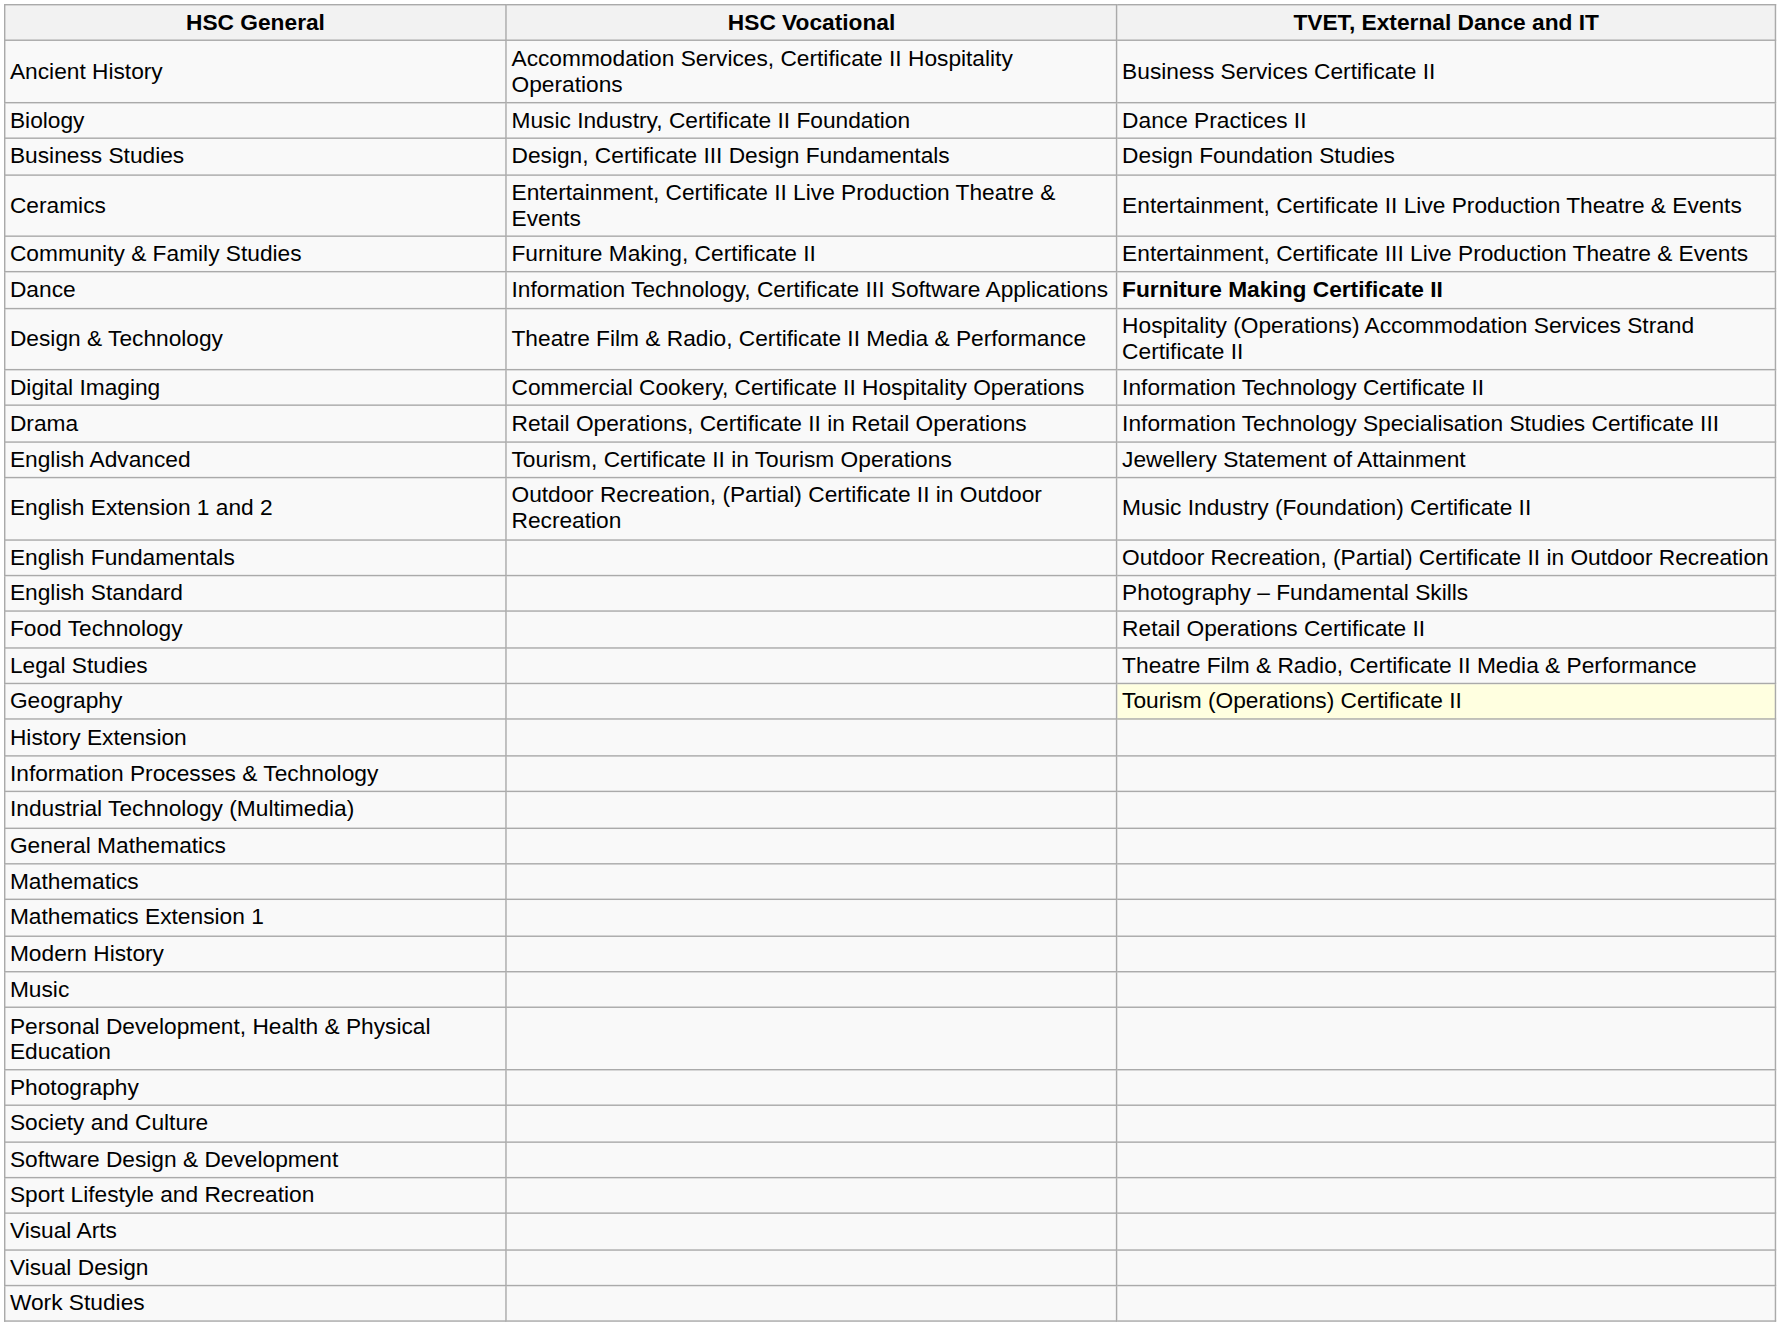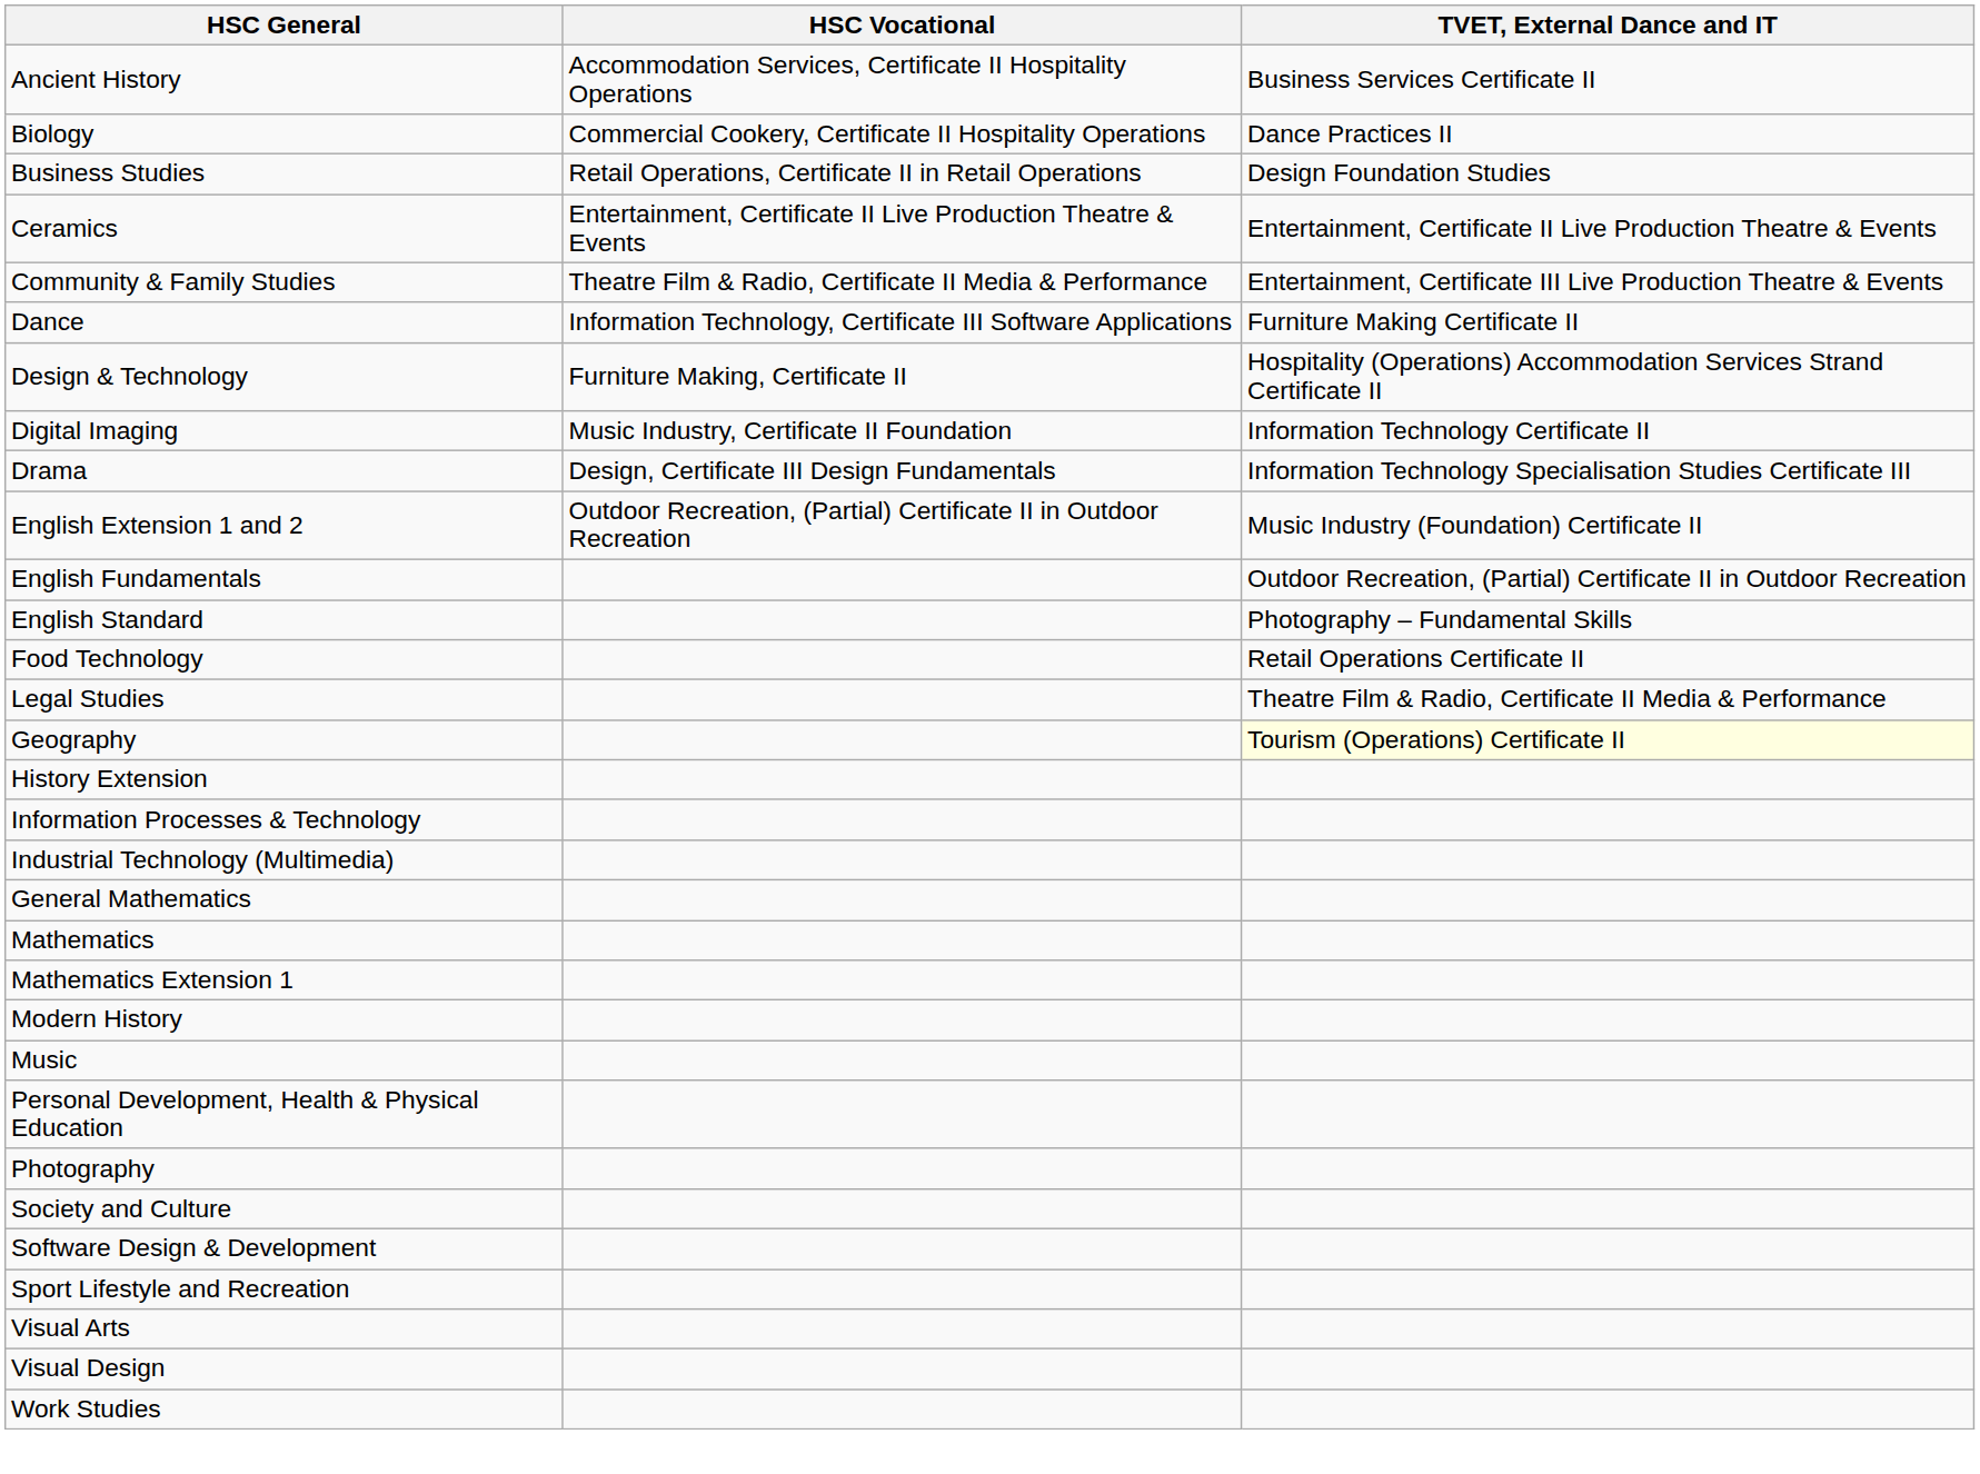 <table class="wikitable">
 <tr>
 <th>HSC General</th>
 <th>HSC Vocational</th>
 <th>TVET, External Dance and IT</th>
 </tr>
 <tr>
 <td>Ancient History</td>
 <td>Accommodation Services, Certificate II Hospitality Operations</td>
 <td>Business Services Certificate II</td>
 </tr>
 <tr>
 <td>Biology</td>
-<td>Music Industry, Certificate II Foundation</td>
+<td>Commercial Cookery, Certificate II Hospitality Operations</td>
 <td>Dance Practices II</td>
 </tr>
 <tr>
 <td>Business Studies</td>
-<td>Design, Certificate III Design Fundamentals</td>
+<td>Retail Operations, Certificate II in Retail Operations</td>
 <td>Design Foundation Studies</td>
 </tr>
 <tr>
 <td>Ceramics</td>
 <td>Entertainment, Certificate II Live Production Theatre & Events</td>
 <td>Entertainment, Certificate II Live Production Theatre & Events</td>
 </tr>
 <tr>
 <td>Community & Family Studies</td>
-<td>Furniture Making, Certificate II</td>
+<td>Theatre Film & Radio, Certificate II Media & Performance</td>
 <td>Entertainment, Certificate III Live Production Theatre & Events</td>
 </tr>
 <tr>
 <td>Dance</td>
 <td>Information Technology, Certificate III Software Applications</td>
-<td><strong>Furniture Making Certificate II</strong></td>
+<td>Furniture Making Certificate II</td>
 </tr>
 <tr>
 <td>Design & Technology</td>
-<td>Theatre Film & Radio, Certificate II Media & Performance</td>
+<td>Furniture Making, Certificate II</td>
 <td>Hospitality (Operations) Accommodation Services Strand Certificate II</td>
 </tr>
 <tr>
 <td>Digital Imaging</td>
-<td>Commercial Cookery, Certificate II Hospitality Operations</td>
+<td>Music Industry, Certificate II Foundation</td>
 <td>Information Technology Certificate II</td>
 </tr>
 <tr>
 <td>Drama</td>
-<td>Retail Operations, Certificate II in Retail Operations</td>
+<td>Design, Certificate III Design Fundamentals</td>
 <td>Information Technology Specialisation Studies Certificate III</td>
-</tr>
-<tr>
-<td>English Advanced</td>
-<td>Tourism, Certificate II in Tourism Operations</td>
-<td>Jewellery Statement of Attainment</td>
 </tr>
 <tr>
 <td>English Extension 1 and 2</td>
 <td>Outdoor Recreation, (Partial) Certificate II in Outdoor Recreation</td>
 <td>Music Industry (Foundation) Certificate II</td>
 </tr>
 <tr>
 <td>English Fundamentals</td>
 <td></td>
 <td>Outdoor Recreation, (Partial) Certificate II in Outdoor Recreation</td>
 </tr>
 <tr>
 <td>English Standard</td>
 <td></td>
 <td>Photography – Fundamental Skills</td>
 </tr>
 <tr>
 <td>Food Technology</td>
 <td></td>
 <td>Retail Operations Certificate II</td>
 </tr>
 <tr>
 <td>Legal Studies</td>
 <td></td>
 <td>Theatre Film & Radio, Certificate II Media & Performance</td>
 </tr>
 <tr>
 <td>Geography</td>
 <td></td>
 <td style="background: lightyellow;">Tourism (Operations) Certificate II</td>
 </tr>
 <tr>
 <td>History Extension</td>
 <td></td>
 <td></td>
 </tr>
 <tr>
 <td>Information Processes & Technology</td>
 <td></td>
 <td></td>
 </tr>
 <tr>
 <td>Industrial Technology (Multimedia)</td>
 <td></td>
 <td></td>
 </tr>
 <tr>
 <td>General Mathematics</td>
 <td></td>
 <td></td>
 </tr>
 <tr>
 <td>Mathematics</td>
 <td></td>
 <td></td>
 </tr>
 <tr>
 <td>Mathematics Extension 1</td>
 <td></td>
 <td></td>
 </tr>
 <tr>
 <td>Modern History</td>
 <td></td>
 <td></td>
 </tr>
 <tr>
 <td>Music</td>
 <td></td>
 <td></td>
 </tr>
 <tr>
 <td>Personal Development, Health & Physical Education</td>
 <td></td>
 <td></td>
 </tr>
 <tr>
 <td>Photography</td>
 <td></td>
 <td></td>
 </tr>
 <tr>
 <td>Society and Culture</td>
 <td></td>
 <td></td>
 </tr>
 <tr>
 <td>Software Design & Development</td>
 <td></td>
 <td></td>
 </tr>
 <tr>
 <td>Sport Lifestyle and Recreation</td>
 <td></td>
 <td></td>
 </tr>
 <tr>
 <td>Visual Arts</td>
 <td></td>
 <td></td>
 </tr>
 <tr>
 <td>Visual Design</td>
 <td></td>
 <td></td>
 </tr>
 <tr>
 <td>Work Studies</td>
 <td></td>
 <td></td>
 </tr>
 </table>
